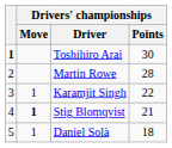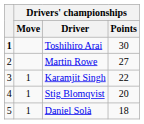 <table class="wikitable" style="font-size:85%;">
 <tr>
 <th rowspan="2"></th>
 <th colspan="3" nowrap>Drivers' championships</th>
 </tr>
 <tr>
 <th>Move</th>
 <th>Driver</th>
 <th>Points</th>
 </tr>
 <tr>
 <td align="center"><strong>1</strong></td>
 <td align="center"></td>
 <td> <a href='#'>Toshihiro Arai</a></td>
 <td align="center">30</td>
 </tr>
 <tr>
 <td align="center">2</td>
 <td align="center"></td>
 <td> <a href='#'>Martin Rowe</a></td>
-<td align="center">28</td>
+<td align="center">27</td>
 </tr>
 <tr>
 <td align="center">3</td>
 <td align="center"> 1</td>
 <td> <a href='#'>Karamjit Singh</a></td>
 <td align="center">22</td>
 </tr>
 <tr>
 <td align="center">4</td>
-<td align="center"><strong> 1</strong></td>
+<td align="center"> 1</td>
 <td> <a href='#'>Stig Blomqvist</a></td>
-<td align="center">21</td>
+<td align="center">20</td>
 </tr>
 <tr>
 <td align="center">5</td>
 <td align="center"> 1</td>
 <td> <a href='#'>Daniel Solà</a></td>
 <td align="center">18</td>
 </tr>
 </table>
